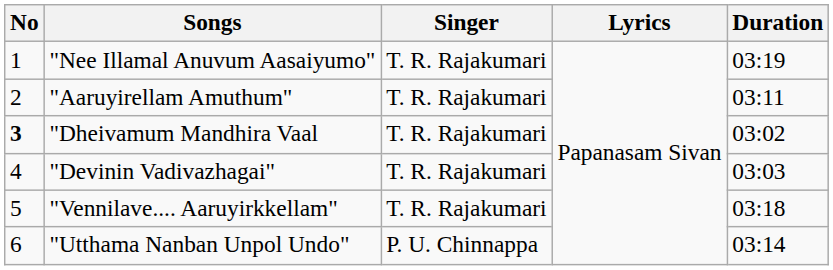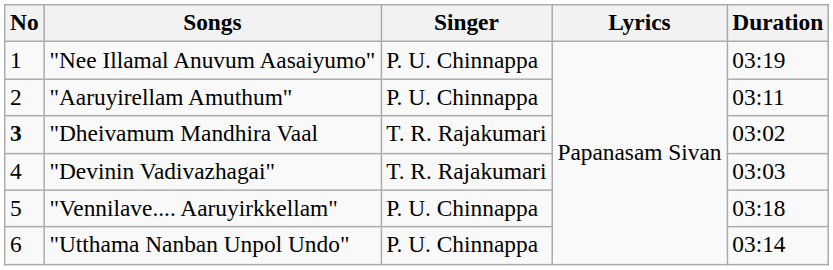 <table class="wikitable">
 <tr style="text-align: center;">
 <th>No</th>
 <th>Songs</th>
 <th>Singer</th>
 <th>Lyrics</th>
 <th>Duration</th>
 </tr>
 <tr>
 <td>1</td>
 <td>"Nee Illamal Anuvum Aasaiyumo"</td>
-<td>T. R. Rajakumari</td>
+<td>P. U. Chinnappa</td>
 <td rowspan=6>Papanasam Sivan</td>
 <td>03:19</td>
 </tr>
 <tr>
 <td>2</td>
 <td>"Aaruyirellam Amuthum"</td>
-<td>T. R. Rajakumari</td>
+<td>P. U. Chinnappa</td>
 <td>03:11</td>
 </tr>
 <tr>
 <td><strong>3</strong></td>
 <td>"Dheivamum Mandhira Vaal</td>
 <td>T. R. Rajakumari</td>
 <td>03:02</td>
 </tr>
 <tr>
 <td>4</td>
 <td>"Devinin Vadivazhagai"</td>
 <td>T. R. Rajakumari</td>
 <td>03:03</td>
 </tr>
 <tr>
 <td>5</td>
 <td>"Vennilave.... Aaruyirkkellam"</td>
-<td>T. R. Rajakumari</td>
+<td>P. U. Chinnappa</td>
 <td>03:18</td>
 </tr>
 <tr>
 <td>6</td>
 <td>"Utthama Nanban Unpol Undo"</td>
 <td>P. U. Chinnappa</td>
 <td>03:14</td>
 </tr>
 </table>
